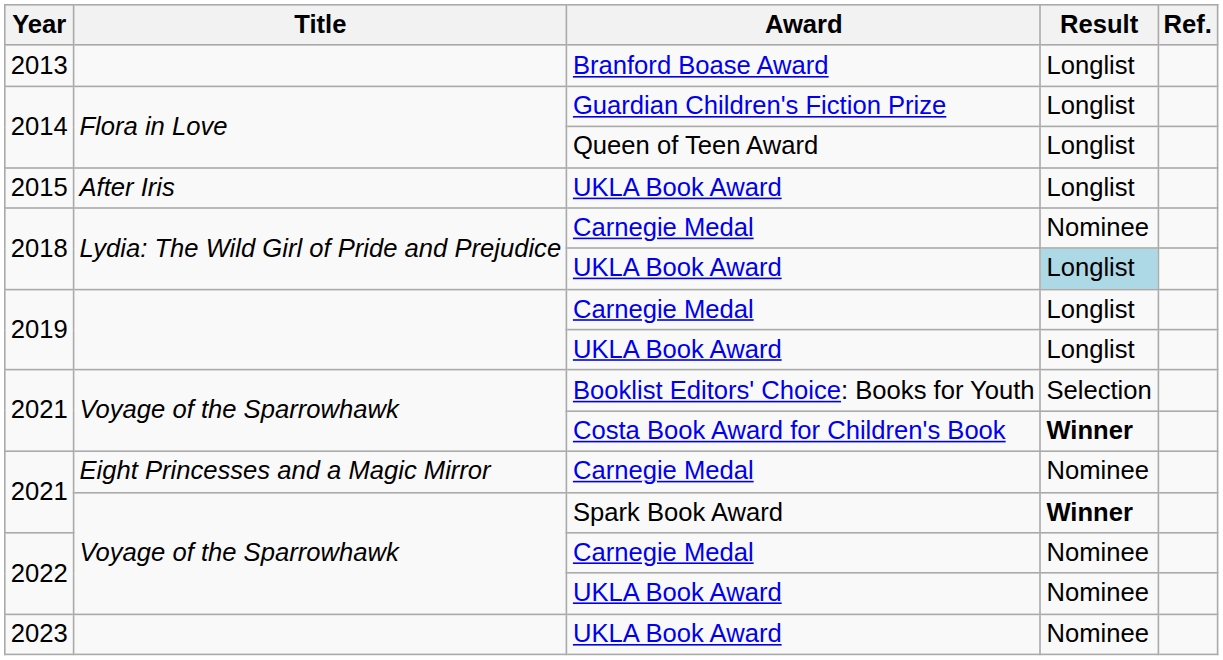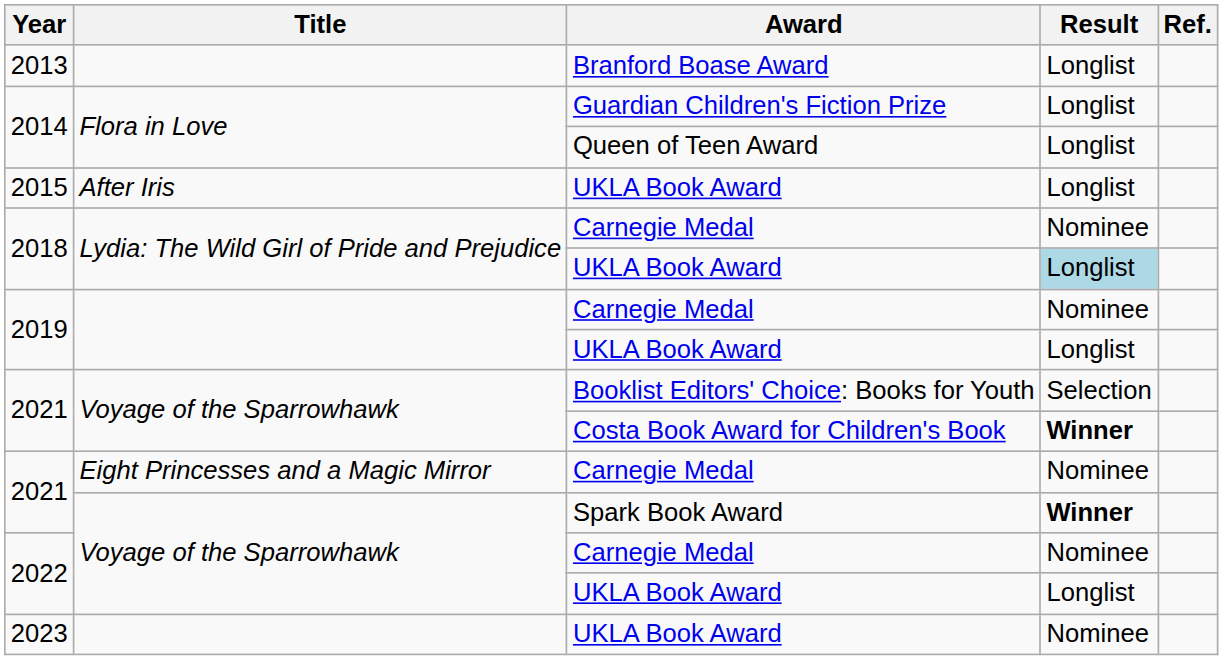 <table class="wikitable sortable mw-collapsible">
 <tr>
 <th>Year</th>
 <th>Title</th>
 <th>Award</th>
 <th>Result</th>
 <th>Ref.</th>
 </tr>
 <tr>
 <td>2013</td>
 <td></td>
 <td><a href='#'>Branford Boase Award</a></td>
 <td>Longlist</td>
 <td></td>
 </tr>
 <tr>
 <td rowspan="2">2014</td>
 <td rowspan="2"><em>Flora in Love</em></td>
 <td><a href='#'>Guardian Children's Fiction Prize</a></td>
 <td>Longlist</td>
 <td></td>
 </tr>
 <tr>
 <td>Queen of Teen Award</td>
 <td>Longlist</td>
 <td></td>
 </tr>
 <tr>
 <td>2015</td>
 <td><em>After Iris</em></td>
 <td><a href='#'>UKLA Book Award</a></td>
 <td>Longlist</td>
 <td></td>
 </tr>
 <tr>
 <td rowspan="2">2018</td>
 <td rowspan="2"><em>Lydia: The Wild Girl of Pride and Prejudice</em></td>
 <td><a href='#'>Carnegie Medal</a></td>
 <td>Nominee</td>
 <td></td>
 </tr>
 <tr>
 <td><a href='#'>UKLA Book Award</a></td>
 <td style="background: lightblue;">Longlist</td>
 <td></td>
 </tr>
 <tr>
 <td rowspan="2">2019</td>
 <td rowspan="2"></td>
 <td><a href='#'>Carnegie Medal</a></td>
-<td>Longlist</td>
+<td>Nominee</td>
 <td></td>
 </tr>
 <tr>
 <td><a href='#'>UKLA Book Award</a></td>
 <td>Longlist</td>
 <td></td>
 </tr>
 <tr>
 <td rowspan="2">2021</td>
 <td rowspan="2"><em>Voyage of the Sparrowhawk</em></td>
 <td><a href='#'>Booklist Editors' Choice</a>: Books for Youth</td>
 <td>Selection</td>
 <td></td>
 </tr>
 <tr>
 <td><a href='#'>Costa Book Award for Children's Book</a></td>
 <td><strong>Winner</strong></td>
 <td></td>
 </tr>
 <tr>
 <td rowspan="2">2021</td>
 <td><em>Eight Princesses and a Magic Mirror</em></td>
 <td><a href='#'>Carnegie Medal</a></td>
 <td>Nominee</td>
 <td></td>
 </tr>
 <tr>
 <td rowspan="3"><em>Voyage of the Sparrowhawk</em></td>
 <td>Spark Book Award</td>
 <td><strong>Winner</strong></td>
 <td></td>
 </tr>
 <tr>
 <td rowspan="2">2022</td>
 <td><a href='#'>Carnegie Medal</a></td>
 <td>Nominee</td>
 <td></td>
 </tr>
 <tr>
 <td><a href='#'>UKLA Book Award</a></td>
-<td>Nominee</td>
+<td>Longlist</td>
 <td></td>
 </tr>
 <tr>
 <td>2023</td>
 <td></td>
 <td><a href='#'>UKLA Book Award</a></td>
 <td>Nominee</td>
 <td></td>
 </tr>
 </table>
